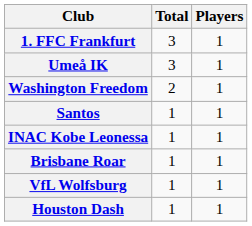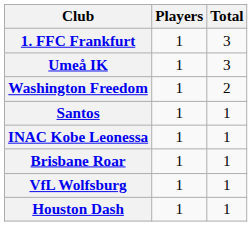 <table class="sortable plainrowheaders wikitable">
 <tr>
 <th scope="col">Club</th>
+<th scope="col">Players</th>
 <th scope="col">Total</th>
-<th scope="col">Players</th>
 </tr>
 <tr>
 <th scope="row"> <a href='#'>1. FFC Frankfurt</a></th>
+<td style="text-align:center">1</td>
 <td style="text-align:center">3</td>
-<td style="text-align:center">1</td>
 </tr>
 <tr>
 <th scope="row"> <a href='#'>Umeå IK</a></th>
+<td style="text-align:center">1</td>
 <td style="text-align:center">3</td>
-<td style="text-align:center">1</td>
 </tr>
 <tr>
 <th scope="row"> <a href='#'>Washington Freedom</a></th>
+<td style="text-align:center">1</td>
 <td style="text-align:center">2</td>
-<td style="text-align:center">1</td>
 </tr>
 <tr>
 <th scope="row"> <a href='#'>Santos</a></th>
 <td style="text-align:center">1</td>
 <td style="text-align:center">1</td>
 </tr>
 <tr>
 <th scope="row"> <a href='#'>INAC Kobe Leonessa</a></th>
 <td style="text-align:center">1</td>
 <td style="text-align:center">1</td>
 </tr>
 <tr>
 <th scope="row"> <a href='#'>Brisbane Roar</a></th>
 <td style="text-align:center">1</td>
 <td style="text-align:center">1</td>
 </tr>
 <tr>
 <th scope="row"> <a href='#'>VfL Wolfsburg</a></th>
 <td style="text-align:center">1</td>
 <td style="text-align:center">1</td>
 </tr>
 <tr>
 <th scope="row"> <a href='#'>Houston Dash</a></th>
 <td style="text-align:center">1</td>
 <td style="text-align:center">1</td>
 </tr>
 </table>
